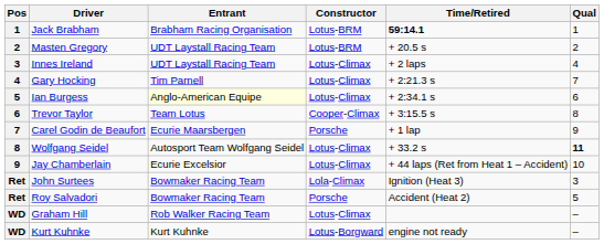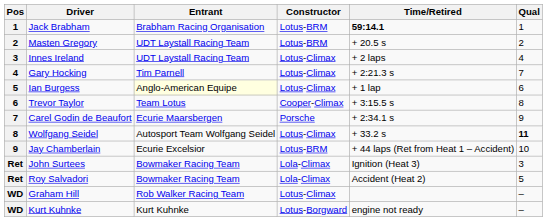 <table class="wikitable" style="font-size: 95%;">
 <tr>
 <th>Pos</th>
 <th>Driver</th>
 <th>Entrant</th>
 <th>Constructor</th>
 <th>Time/Retired</th>
 <th>Qual</th>
 </tr>
 <tr>
 <th>1</th>
 <td> <a href='#'>Jack Brabham</a></td>
 <td><a href='#'>Brabham Racing Organisation</a></td>
 <td><a href='#'>Lotus</a>-<a href='#'>BRM</a></td>
 <td><strong>59:14.1</strong></td>
 <td>1</td>
 </tr>
 <tr>
 <th>2</th>
 <td> <a href='#'>Masten Gregory</a></td>
 <td><a href='#'>UDT Laystall Racing Team</a></td>
 <td><a href='#'>Lotus</a>-<a href='#'>BRM</a></td>
 <td>+ 20.5 s</td>
 <td>2</td>
 </tr>
 <tr>
 <th>3</th>
 <td> <a href='#'>Innes Ireland</a></td>
 <td><a href='#'>UDT Laystall Racing Team</a></td>
 <td><a href='#'>Lotus</a>-<a href='#'>Climax</a></td>
 <td>+ 2 laps</td>
 <td>4</td>
 </tr>
 <tr>
 <th>4</th>
 <td> <a href='#'>Gary Hocking</a></td>
 <td><a href='#'>Tim Parnell</a></td>
 <td><a href='#'>Lotus</a>-<a href='#'>Climax</a></td>
 <td>+ 2:21.3 s</td>
 <td>7</td>
 </tr>
 <tr>
 <th>5</th>
 <td> <a href='#'>Ian Burgess</a></td>
 <td style="background: lightyellow;">Anglo-American Equipe</td>
 <td><a href='#'>Lotus</a>-<a href='#'>Climax</a></td>
-<td>+ 2:34.1 s</td>
+<td>+ 1 lap</td>
 <td>6</td>
 </tr>
 <tr>
 <th>6</th>
 <td> <a href='#'>Trevor Taylor</a></td>
 <td><a href='#'>Team Lotus</a></td>
 <td><a href='#'>Cooper</a>-<a href='#'>Climax</a></td>
 <td>+ 3:15.5 s</td>
 <td>8</td>
 </tr>
 <tr>
 <th>7</th>
 <td> <a href='#'>Carel Godin de Beaufort</a></td>
 <td><a href='#'>Ecurie Maarsbergen</a></td>
 <td><a href='#'>Porsche</a></td>
-<td>+ 1 lap</td>
+<td>+ 2:34.1 s</td>
 <td>9</td>
 </tr>
 <tr>
 <th>8</th>
 <td> <a href='#'>Wolfgang Seidel</a></td>
 <td>Autosport Team Wolfgang Seidel</td>
 <td><a href='#'>Lotus</a>-<a href='#'>Climax</a></td>
 <td>+ 33.2 s</td>
 <td><strong>11</strong></td>
 </tr>
 <tr>
 <th>9</th>
 <td> <a href='#'>Jay Chamberlain</a></td>
 <td>Ecurie Excelsior</td>
-<td><a href='#'>Lotus</a>-<a href='#'>Climax</a></td>
+<td><a href='#'>Lotus</a>-<a href='#'>BRM</a></td>
 <td>+ 44 laps (Ret from Heat 1 – Accident)</td>
 <td>10</td>
 </tr>
 <tr>
 <th>Ret</th>
 <td> <a href='#'>John Surtees</a></td>
 <td><a href='#'>Bowmaker Racing Team</a></td>
 <td><a href='#'>Lola</a>-<a href='#'>Climax</a></td>
 <td>Ignition (Heat 3)</td>
 <td>3</td>
 </tr>
 <tr>
 <th>Ret</th>
 <td> <a href='#'>Roy Salvadori</a></td>
 <td><a href='#'>Bowmaker Racing Team</a></td>
-<td><a href='#'>Porsche</a></td>
+<td><a href='#'>Lola</a>-<a href='#'>Climax</a></td>
 <td>Accident (Heat 2)</td>
 <td>5</td>
 </tr>
 <tr>
 <th>WD</th>
 <td> <a href='#'>Graham Hill</a></td>
 <td><a href='#'>Rob Walker Racing Team</a></td>
 <td><a href='#'>Lotus</a>-<a href='#'>Climax</a></td>
 <td></td>
 <td>–</td>
 </tr>
 <tr>
 <th>WD</th>
 <td> <a href='#'>Kurt Kuhnke</a></td>
 <td>Kurt Kuhnke</td>
 <td><a href='#'>Lotus</a>-<a href='#'>Borgward</a></td>
 <td>engine not ready</td>
 <td>–</td>
 </tr>
 </table>
